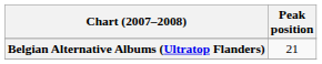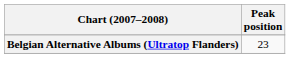 <table class="wikitable sortable plainrowheaders">
 <tr>
 <th scope="col">Chart (2007–2008)</th>
 <th scope="col">Peak<br>position</th>
 </tr>
 <tr>
 </tr>
 <tr>
 <th scope="row">Belgian Alternative Albums (<a href='#'>Ultratop</a> Flanders)</th>
-<td align="center">21</td>
+<td align="center">23</td>
 </tr>
 <tr>
 </tr>
 <tr>
 </tr>
 <tr>
 </tr>
 </table>
